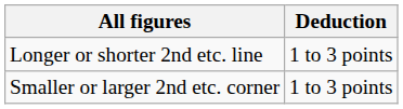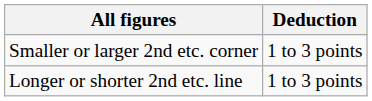 <table class="wikitable">
 <tr>
 <th>All figures</th>
 <th>Deduction</th>
 </tr>
 <tr>
+<td>Smaller or larger 2nd etc. corner</td>
+<td>1 to 3 points</td>
+</tr>
+<tr>
 <td>Longer or shorter 2nd etc. line</td>
 <td>1 to 3 points</td>
 </tr>
-<tr>
-<td>Smaller or larger 2nd etc. corner</td>
-<td>1 to 3 points</td>
-</tr>
 </table>
